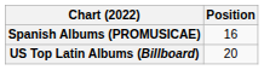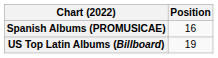 <table class="wikitable sortable plainrowheaders" style="text-align:center">
 <tr>
 <th scope="col">Chart (2022)</th>
 <th scope="col">Position</th>
 </tr>
 <tr>
 <th scope="row">Spanish Albums (PROMUSICAE)</th>
 <td>16</td>
 </tr>
 <tr>
 <th scope="row">US Top Latin Albums (<em>Billboard</em>)</th>
-<td>20</td>
+<td>19</td>
 </tr>
 </table>
